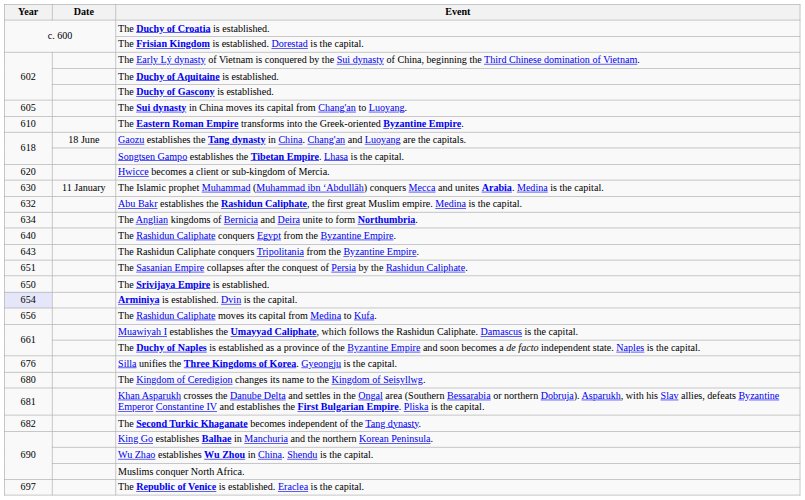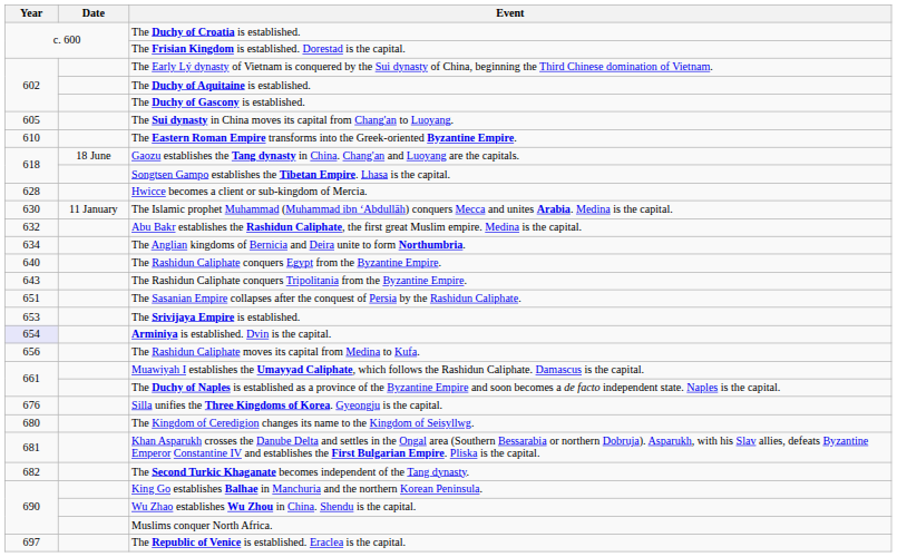 <table class=wikitable style="width:100%;">
 <tr>
 <th style="width:6%">Year</th>
 <th style="width:8%">Date</th>
 <th style="width:86%">Event</th>
 </tr>
 <tr>
 <td colspan=2 rowspan=2 align=center>c. 600</td>
 <td>The <strong><a href='#'>Duchy of Croatia</a></strong> is established.</td>
 </tr>
 <tr>
 <td>The <strong><a href='#'>Frisian Kingdom</a></strong> is established. <a href='#'>Dorestad</a> is the capital.</td>
 </tr>
 <tr>
 <td rowspan=3 align=center>602</td>
 <td align=center></td>
 <td>The <a href='#'>Early Lý dynasty</a> of Vietnam is conquered by the <a href='#'>Sui dynasty</a> of China, beginning the <a href='#'>Third Chinese domination of Vietnam</a>.</td>
 </tr>
 <tr>
 <td></td>
 <td>The <strong><a href='#'>Duchy of Aquitaine</a></strong> is established.</td>
 </tr>
 <tr>
 <td></td>
 <td>The <strong><a href='#'>Duchy of Gascony</a></strong> is established.</td>
 </tr>
 <tr>
 <td align=center>605</td>
 <td align=center></td>
 <td>The <strong><a href='#'>Sui dynasty</a></strong> in China moves its capital from <a href='#'>Chang'an</a> to <a href='#'>Luoyang</a>.</td>
 </tr>
 <tr>
 <td align=center>610</td>
 <td align=center></td>
 <td>The <strong><a href='#'>Eastern Roman Empire</a></strong> transforms into the Greek-oriented <strong><a href='#'>Byzantine Empire</a></strong>.</td>
 </tr>
 <tr>
 <td rowspan=2 align=center>618</td>
 <td align=center>18 June</td>
 <td><a href='#'>Gaozu</a> establishes the <strong><a href='#'>Tang dynasty</a></strong> in <a href='#'>China</a>. <a href='#'>Chang'an</a> and <a href='#'>Luoyang</a> are the capitals.</td>
 </tr>
 <tr>
 <td></td>
 <td><a href='#'>Songtsen Gampo</a> establishes the <strong><a href='#'>Tibetan Empire</a></strong>. <a href='#'>Lhasa</a> is the capital.</td>
 </tr>
 <tr>
-<td align=center>620</td>
+<td align=center>628</td>
 <td align=center></td>
 <td><a href='#'>Hwicce</a> becomes a client or sub-kingdom of Mercia.</td>
 </tr>
 <tr>
 <td align=center>630</td>
 <td align=center>11 January</td>
 <td>The Islamic prophet <a href='#'>Muhammad</a> (<a href='#'>Muhammad ibn ‘Abdullāh</a>) conquers <a href='#'>Mecca</a> and unites <strong><a href='#'>Arabia</a></strong>. <a href='#'>Medina</a> is the capital.</td>
 </tr>
 <tr>
 <td align=center>632</td>
 <td align=center></td>
 <td><a href='#'>Abu Bakr</a> establishes the <strong><a href='#'>Rashidun Caliphate</a></strong>, the first great Muslim empire. <a href='#'>Medina</a> is the capital.</td>
 </tr>
 <tr>
 <td align=center>634</td>
 <td align=center></td>
 <td>The <a href='#'>Anglian</a> kingdoms of <a href='#'>Bernicia</a> and <a href='#'>Deira</a> unite to form <strong><a href='#'>Northumbria</a></strong>.</td>
 </tr>
 <tr>
 <td align=center>640</td>
 <td align=center></td>
 <td>The <a href='#'>Rashidun Caliphate</a> conquers <a href='#'>Egypt</a> from the <a href='#'>Byzantine Empire</a>.</td>
 </tr>
 <tr>
 <td align=center>643</td>
 <td align=center></td>
 <td>The Rashidun Caliphate conquers <a href='#'>Tripolitania</a> from the <a href='#'>Byzantine Empire</a>.</td>
 </tr>
 <tr>
 <td align=center>651</td>
 <td align=center></td>
 <td>The <a href='#'>Sasanian Empire</a> collapses after the conquest of <a href='#'>Persia</a> by the <a href='#'>Rashidun Caliphate</a>.</td>
 </tr>
 <tr>
-<td align=center>650</td>
+<td align=center>653</td>
 <td align=center></td>
 <td>The <strong><a href='#'>Srivijaya Empire</a></strong> is established.</td>
 </tr>
 <tr>
 <td align=center style="background: lavender;">654</td>
 <td align=center></td>
 <td><strong><a href='#'>Arminiya</a></strong> is established. <a href='#'>Dvin</a> is the capital.</td>
 </tr>
 <tr>
 <td align=center>656</td>
 <td align=center></td>
 <td>The <a href='#'>Rashidun Caliphate</a> moves its capital from <a href='#'>Medina</a> to <a href='#'>Kufa</a>.</td>
 </tr>
 <tr>
 <td rowspan=2 align=center>661</td>
 <td align=center></td>
 <td><a href='#'>Muawiyah I</a> establishes the <strong><a href='#'>Umayyad Caliphate</a></strong>, which follows the Rashidun Caliphate. <a href='#'>Damascus</a> is the capital.</td>
 </tr>
 <tr>
 <td></td>
 <td>The <strong><a href='#'>Duchy of Naples</a></strong> is established as a province of the <a href='#'>Byzantine Empire</a> and soon becomes a <em>de facto</em> independent state. <a href='#'>Naples</a> is the capital.</td>
 </tr>
 <tr>
 <td align=center>676</td>
 <td align=center></td>
 <td><a href='#'>Silla</a> unifies the <strong><a href='#'>Three Kingdoms of Korea</a></strong>. <a href='#'>Gyeongju</a> is the capital.</td>
 </tr>
 <tr>
 <td align=center>680</td>
 <td align=center></td>
 <td>The <a href='#'>Kingdom of Ceredigion</a> changes its name to the <a href='#'>Kingdom of Seisyllwg</a>.</td>
 </tr>
 <tr>
 <td align=center>681</td>
 <td align=center></td>
 <td><a href='#'>Khan Asparukh</a> crosses the <a href='#'>Danube Delta</a> and settles in the <a href='#'>Ongal</a> area (Southern <a href='#'>Bessarabia</a> or northern <a href='#'>Dobruja</a>). <a href='#'>Asparukh</a>, with his <a href='#'>Slav</a> allies, defeats <a href='#'>Byzantine Emperor</a> <a href='#'>Constantine IV</a> and establishes the <strong><a href='#'>First Bulgarian Empire</a></strong>. <a href='#'>Pliska</a> is the capital.</td>
 </tr>
 <tr>
 <td align=center>682</td>
 <td align=center></td>
 <td>The <strong><a href='#'>Second Turkic Khaganate</a></strong> becomes independent of the <a href='#'>Tang dynasty</a>.</td>
 </tr>
 <tr>
 <td rowspan=3 align=center>690</td>
 <td align=center></td>
 <td><a href='#'>King Go</a> establishes <strong><a href='#'>Balhae</a></strong> in <a href='#'>Manchuria</a> and the northern <a href='#'>Korean Peninsula</a>.</td>
 </tr>
 <tr>
 <td></td>
 <td><a href='#'>Wu Zhao</a> establishes <strong><a href='#'>Wu Zhou</a></strong> in <a href='#'>China</a>. <a href='#'>Shendu</a> is the capital.</td>
 </tr>
 <tr>
 <td></td>
 <td>Muslims conquer North Africa.</td>
 </tr>
 <tr>
 <td align=center>697</td>
 <td></td>
 <td>The <strong><a href='#'>Republic of Venice</a></strong> is established. <a href='#'>Eraclea</a> is the capital.</td>
 </tr>
 </table>
